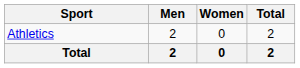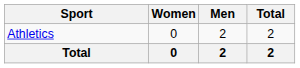 <table class="wikitable sortable" style="text-align:center;">
 <tr>
 <th width=180>Sport</th>
+<th width=55>Women</th>
 <th width=55>Men</th>
-<th width=55>Women</th>
 <th width=55>Total</th>
 </tr>
 <tr>
 <td align=left><a href='#'>Athletics</a></td>
+<td>0</td>
 <td>2</td>
-<td>0</td>
 <td>2</td>
 </tr>
 <tr>
 <th>Total</th>
+<th>0</th>
 <th>2</th>
-<th>0</th>
 <th>2</th>
 </tr>
 </table>
